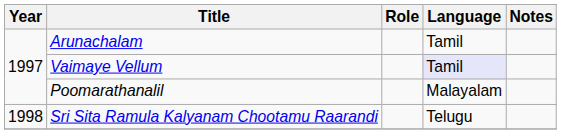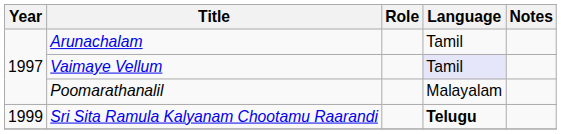 <table class="wikitable sortable">
 <tr>
 <th>Year</th>
 <th>Title</th>
 <th>Role</th>
 <th>Language</th>
 <th>Notes</th>
 </tr>
 <tr>
 <td rowspan="3">1997</td>
 <td><em><a href='#'>Arunachalam</a></em></td>
 <td></td>
 <td>Tamil</td>
 <td></td>
 </tr>
 <tr>
 <td><em><a href='#'>Vaimaye Vellum</a></em></td>
 <td></td>
 <td style="background: lavender;">Tamil</td>
 <td></td>
 </tr>
 <tr>
 <td><em>Poomarathanalil</em></td>
 <td></td>
 <td>Malayalam</td>
 <td></td>
 </tr>
 <tr>
-<td>1998</td>
+<td>1999</td>
 <td><em><a href='#'>Sri Sita Ramula Kalyanam Chootamu Raarandi</a></em></td>
 <td></td>
-<td>Telugu</td>
+<td><strong>Telugu</strong></td>
 <td></td>
 </tr>
 <tr>
 </tr>
 </table>
